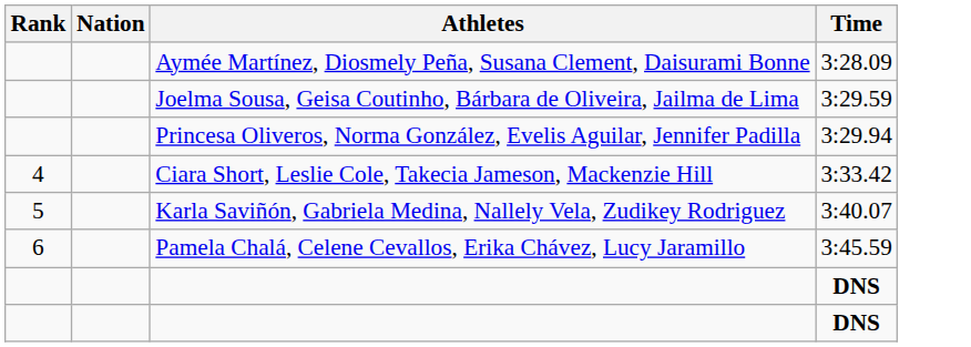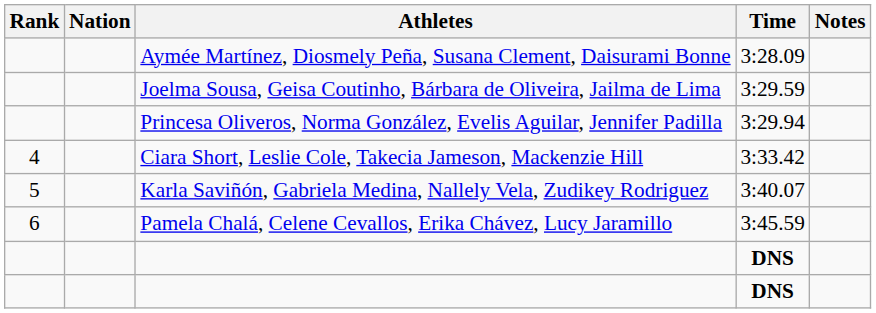 <table class="wikitable sortable" style="text-align:center">
 <tr>
 <th>Rank</th>
 <th>Nation</th>
 <th>Athletes</th>
 <th>Time</th>
+<th>Notes</th>
 </tr>
 <tr>
 <td></td>
 <td align=left></td>
 <td align=left><a href='#'>Aymée Martínez</a>, <a href='#'>Diosmely Peña</a>, <a href='#'>Susana Clement</a>, <a href='#'>Daisurami Bonne</a></td>
 <td>3:28.09</td>
+<td></td>
 </tr>
 <tr>
 <td></td>
 <td align=left></td>
 <td align=left><a href='#'>Joelma Sousa</a>, <a href='#'>Geisa Coutinho</a>, <a href='#'>Bárbara de Oliveira</a>, <a href='#'>Jailma de Lima</a></td>
 <td>3:29.59</td>
+<td></td>
 </tr>
 <tr>
 <td></td>
 <td align=left></td>
 <td align=left><a href='#'>Princesa Oliveros</a>, <a href='#'>Norma González</a>, <a href='#'>Evelis Aguilar</a>, <a href='#'>Jennifer Padilla</a></td>
 <td>3:29.94</td>
+<td><strong></strong></td>
 </tr>
 <tr>
 <td>4</td>
 <td align=left></td>
 <td align=left><a href='#'>Ciara Short</a>, <a href='#'>Leslie Cole</a>, <a href='#'>Takecia Jameson</a>, <a href='#'>Mackenzie Hill</a></td>
 <td>3:33.42</td>
+<td></td>
 </tr>
 <tr>
 <td>5</td>
 <td align=left></td>
 <td align=left><a href='#'>Karla Saviñón</a>, <a href='#'>Gabriela Medina</a>, <a href='#'>Nallely Vela</a>, <a href='#'>Zudikey Rodriguez</a></td>
 <td>3:40.07</td>
+<td></td>
 </tr>
 <tr>
 <td>6</td>
 <td align=left></td>
 <td align=left><a href='#'>Pamela Chalá</a>, <a href='#'>Celene Cevallos</a>, <a href='#'>Erika Chávez</a>, <a href='#'>Lucy Jaramillo</a></td>
 <td>3:45.59</td>
+<td></td>
 </tr>
 <tr>
 <td></td>
 <td align=left></td>
 <td align=left></td>
 <td><strong>DNS</strong></td>
+<td></td>
 </tr>
 <tr>
 <td></td>
 <td align=left></td>
 <td align=left></td>
 <td><strong>DNS</strong></td>
+<td></td>
 </tr>
 </table>
